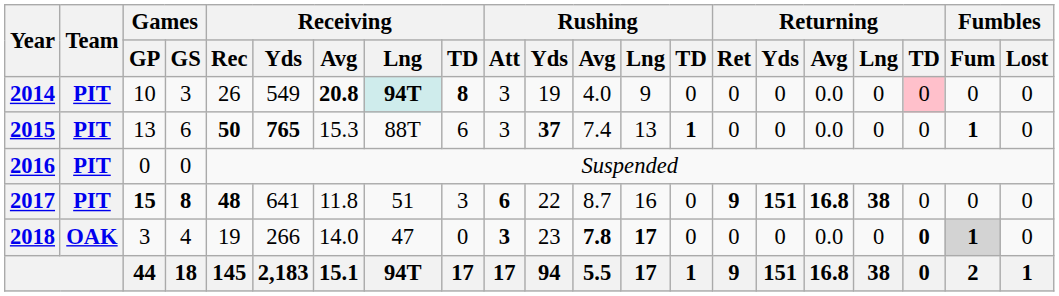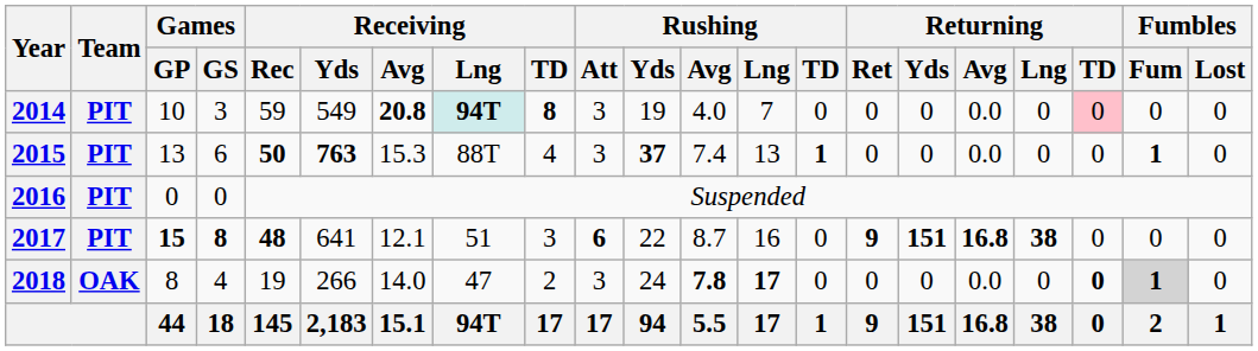 <table class="wikitable" style="text-align: center;">
 <tr>
 <th rowspan="2">Year</th>
 <th rowspan="2">Team</th>
 <th colspan="2">Games</th>
 <th colspan="5">Receiving</th>
 <th colspan="5">Rushing</th>
 <th colspan="5">Returning</th>
 <th colspan="2">Fumbles</th>
 </tr>
 <tr>
 <th>GP</th>
 <th>GS</th>
 <th>Rec</th>
 <th>Yds</th>
 <th>Avg</th>
 <th>Lng</th>
 <th>TD</th>
 <th>Att</th>
 <th>Yds</th>
 <th>Avg</th>
 <th>Lng</th>
 <th>TD</th>
 <th>Ret</th>
 <th>Yds</th>
 <th>Avg</th>
 <th>Lng</th>
 <th>TD</th>
 <th>Fum</th>
 <th>Lost</th>
 </tr>
 <tr>
 <th><a href='#'>2014</a></th>
 <th><a href='#'>PIT</a></th>
 <td>10</td>
 <td>3</td>
-<td>26</td>
+<td>59</td>
 <td>549</td>
 <td><strong>20.8</strong></td>
 <td style="background:#cfecec; width:3em;"><strong>94T</strong></td>
 <td><strong>8</strong></td>
 <td>3</td>
 <td>19</td>
 <td>4.0</td>
-<td>9</td>
+<td>7</td>
 <td>0</td>
 <td>0</td>
 <td>0</td>
 <td>0.0</td>
 <td>0</td>
 <td style="background: pink;">0</td>
 <td>0</td>
 <td>0</td>
 </tr>
 <tr>
 <th><a href='#'>2015</a></th>
 <th><a href='#'>PIT</a></th>
 <td>13</td>
 <td>6</td>
 <td><strong>50</strong></td>
-<td><strong>765</strong></td>
+<td><strong>763</strong></td>
 <td>15.3</td>
 <td>88T</td>
-<td>6</td>
+<td>4</td>
 <td>3</td>
 <td><strong>37</strong></td>
 <td>7.4</td>
 <td>13</td>
 <td><strong>1</strong></td>
 <td>0</td>
 <td>0</td>
 <td>0.0</td>
 <td>0</td>
 <td>0</td>
 <td><strong>1</strong></td>
 <td>0</td>
 </tr>
 <tr>
 <th><a href='#'>2016</a></th>
 <th><a href='#'>PIT</a></th>
 <td>0</td>
 <td>0</td>
 <td colspan="17"><em>Suspended</em></td>
 </tr>
 <tr>
 <th><a href='#'>2017</a></th>
 <th><a href='#'>PIT</a></th>
 <td><strong>15</strong></td>
 <td><strong>8</strong></td>
 <td><strong>48</strong></td>
 <td>641</td>
-<td>11.8</td>
+<td>12.1</td>
 <td>51</td>
 <td>3</td>
 <td><strong>6</strong></td>
 <td>22</td>
 <td>8.7</td>
 <td>16</td>
 <td>0</td>
 <td><strong>9</strong></td>
 <td><strong>151</strong></td>
 <td><strong>16.8</strong></td>
 <td><strong>38</strong></td>
 <td>0</td>
 <td>0</td>
 <td>0</td>
 </tr>
 <tr>
 <th><a href='#'>2018</a></th>
 <th><a href='#'>OAK</a></th>
-<td>3</td>
+<td>8</td>
 <td>4</td>
 <td>19</td>
 <td>266</td>
 <td>14.0</td>
 <td>47</td>
-<td>0</td>
-<td><strong>3</strong></td>
-<td>23</td>
+<td>2</td>
+<td>3</td>
+<td>24</td>
 <td><strong>7.8</strong></td>
 <td><strong>17</strong></td>
 <td>0</td>
 <td>0</td>
 <td>0</td>
 <td>0.0</td>
 <td>0</td>
 <td><strong>0</strong></td>
 <td style="background: lightgrey;"><strong>1</strong></td>
 <td>0</td>
 </tr>
 <tr>
 <th colspan="2"></th>
 <th>44</th>
 <th>18</th>
 <th>145</th>
 <th>2,183</th>
 <th>15.1</th>
 <th>94T</th>
 <th>17</th>
 <th>17</th>
 <th>94</th>
 <th>5.5</th>
 <th>17</th>
 <th>1</th>
 <th>9</th>
 <th>151</th>
 <th>16.8</th>
 <th>38</th>
 <th>0</th>
 <th>2</th>
 <th>1</th>
 </tr>
 </table>
